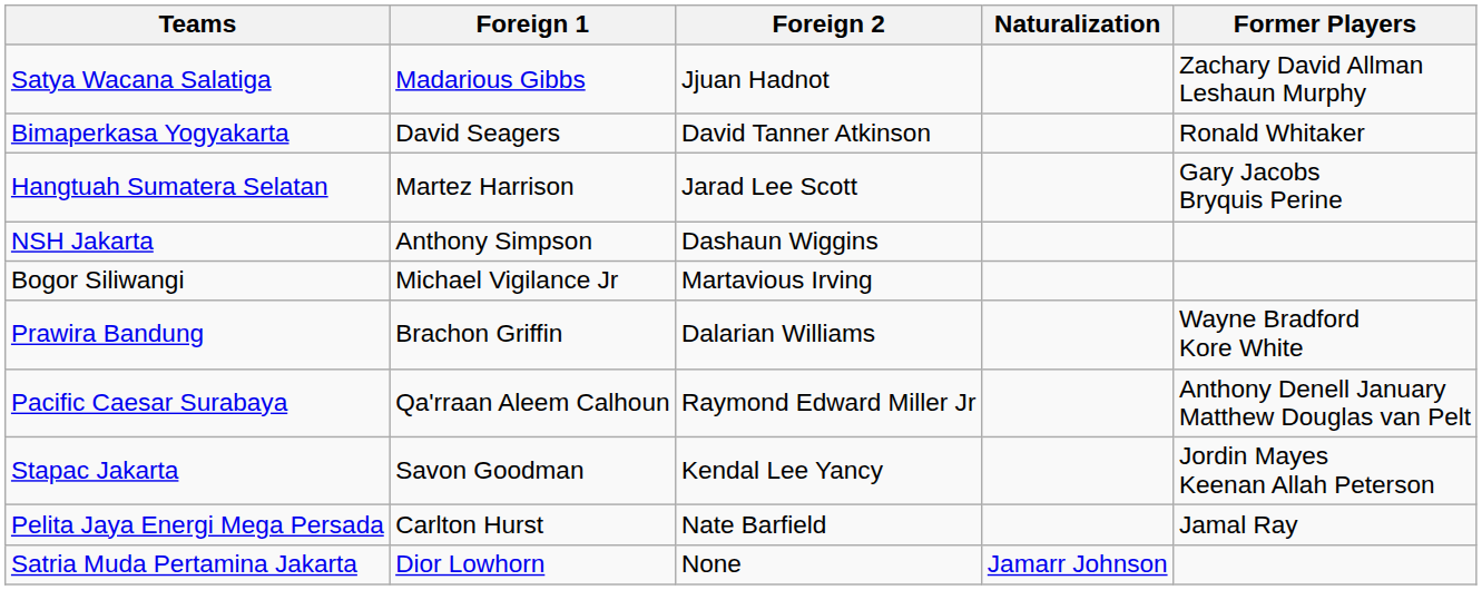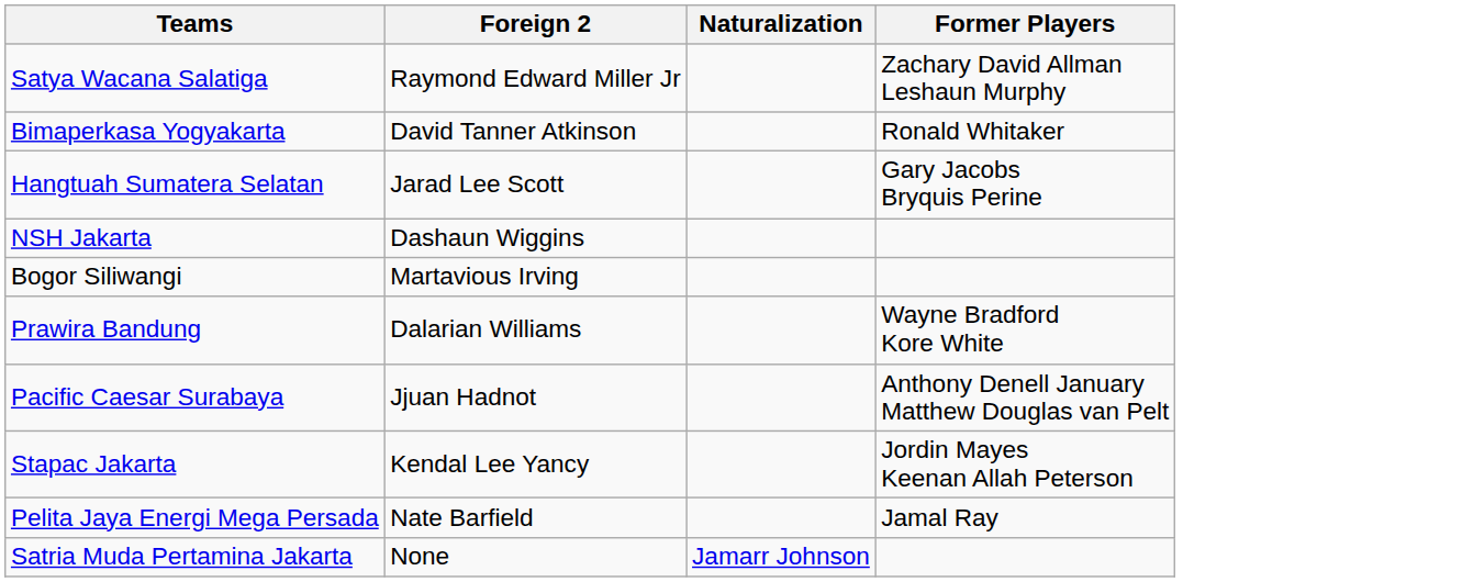 <table class="wikitable sortable">
 <tr>
 <th>Teams</th>
-<th>Foreign 1</th>
 <th>Foreign 2</th>
 <th>Naturalization</th>
 <th>Former Players</th>
 </tr>
 <tr>
 <td><a href='#'>Satya Wacana Salatiga</a></td>
-<td> <a href='#'>Madarious Gibbs</a></td>
-<td> Jjuan Hadnot</td>
+<td> Raymond Edward Miller Jr</td>
 <td></td>
 <td> Zachary David Allman<br> Leshaun Murphy</td>
 </tr>
 <tr>
 <td><a href='#'>Bimaperkasa Yogyakarta</a></td>
-<td> David Seagers</td>
 <td> David Tanner Atkinson</td>
 <td></td>
 <td> Ronald Whitaker</td>
 </tr>
 <tr>
 <td><a href='#'>Hangtuah Sumatera Selatan</a></td>
-<td> Martez Harrison</td>
 <td> Jarad Lee Scott</td>
 <td></td>
 <td> Gary Jacobs<br> Bryquis Perine</td>
 </tr>
 <tr>
 <td><a href='#'>NSH Jakarta</a></td>
-<td> Anthony Simpson</td>
 <td> Dashaun Wiggins</td>
 <td></td>
 <td></td>
 </tr>
 <tr>
 <td>Bogor Siliwangi</td>
-<td> Michael Vigilance Jr</td>
 <td> Martavious Irving</td>
 <td></td>
 <td></td>
 </tr>
 <tr>
 <td><a href='#'>Prawira Bandung</a></td>
-<td> Brachon Griffin</td>
 <td> Dalarian Williams</td>
 <td></td>
 <td> Wayne Bradford<br> Kore White</td>
 </tr>
 <tr>
 <td><a href='#'>Pacific Caesar Surabaya</a></td>
-<td> Qa'rraan Aleem Calhoun</td>
-<td> Raymond Edward Miller Jr</td>
+<td> Jjuan Hadnot</td>
 <td></td>
 <td> Anthony Denell January<br> Matthew Douglas van Pelt</td>
 </tr>
 <tr>
 <td><a href='#'>Stapac Jakarta</a></td>
-<td> Savon Goodman</td>
 <td> Kendal Lee Yancy</td>
 <td></td>
 <td> Jordin Mayes<br> Keenan Allah Peterson</td>
 </tr>
 <tr>
 <td><a href='#'>Pelita Jaya Energi Mega Persada</a></td>
-<td> Carlton Hurst</td>
 <td> Nate Barfield</td>
 <td></td>
 <td> Jamal Ray</td>
 </tr>
 <tr>
 <td><a href='#'>Satria Muda Pertamina Jakarta</a></td>
-<td> <a href='#'>Dior Lowhorn</a></td>
 <td>None</td>
 <td> <a href='#'>Jamarr Johnson</a></td>
 <td></td>
 </tr>
 </table>
